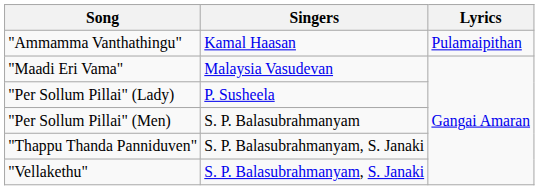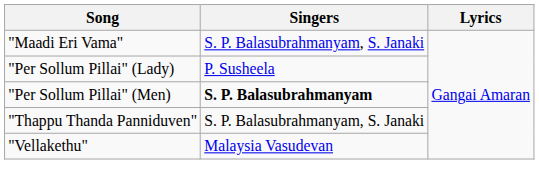 <table class="wikitable" style="font-size:95%;">
 <tr>
 <th>Song</th>
 <th>Singers</th>
 <th>Lyrics</th>
 </tr>
 <tr>
-<td>"Ammamma Vanthathingu"</td>
-<td><a href='#'>Kamal Haasan</a></td>
-<td><a href='#'>Pulamaipithan</a></td>
-</tr>
-<tr>
 <td>"Maadi Eri Vama"</td>
-<td><a href='#'>Malaysia Vasudevan</a></td>
+<td><a href='#'>S. P. Balasubrahmanyam</a>, <a href='#'>S. Janaki</a></td>
 <td rowspan=5><a href='#'>Gangai Amaran</a></td>
 </tr>
 <tr>
 <td>"Per Sollum Pillai" (Lady)</td>
 <td><a href='#'>P. Susheela</a></td>
 </tr>
 <tr>
 <td>"Per Sollum Pillai" (Men)</td>
-<td>S. P. Balasubrahmanyam</td>
+<td><strong>S. P. Balasubrahmanyam</strong></td>
 </tr>
 <tr>
 <td>"Thappu Thanda Panniduven"</td>
 <td>S. P. Balasubrahmanyam, S. Janaki</td>
 </tr>
 <tr>
 <td>"Vellakethu"</td>
-<td><a href='#'>S. P. Balasubrahmanyam</a>, <a href='#'>S. Janaki</a></td>
+<td><a href='#'>Malaysia Vasudevan</a></td>
 </tr>
 </table>
